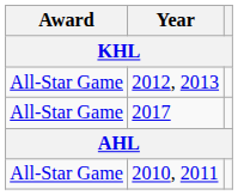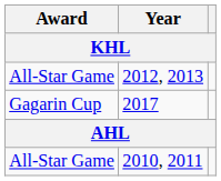 <table class="wikitable">
 <tr>
 <th>Award</th>
 <th>Year</th>
 <th></th>
 </tr>
 <tr>
 <th colspan="3"><a href='#'>KHL</a></th>
 </tr>
 <tr>
 <td><a href='#'>All-Star Game</a></td>
 <td><a href='#'>2012</a>, <a href='#'>2013</a></td>
 <td></td>
 </tr>
 <tr>
-<td><a href='#'>All-Star Game</a></td>
+<td><a href='#'>Gagarin Cup</a></td>
 <td><a href='#'>2017</a></td>
 <td></td>
 </tr>
 <tr>
 <th colspan="3"><a href='#'>AHL</a></th>
 </tr>
 <tr>
 <td><a href='#'>All-Star Game</a></td>
 <td><a href='#'>2010</a>, <a href='#'>2011</a></td>
 <td></td>
 </tr>
 </table>
